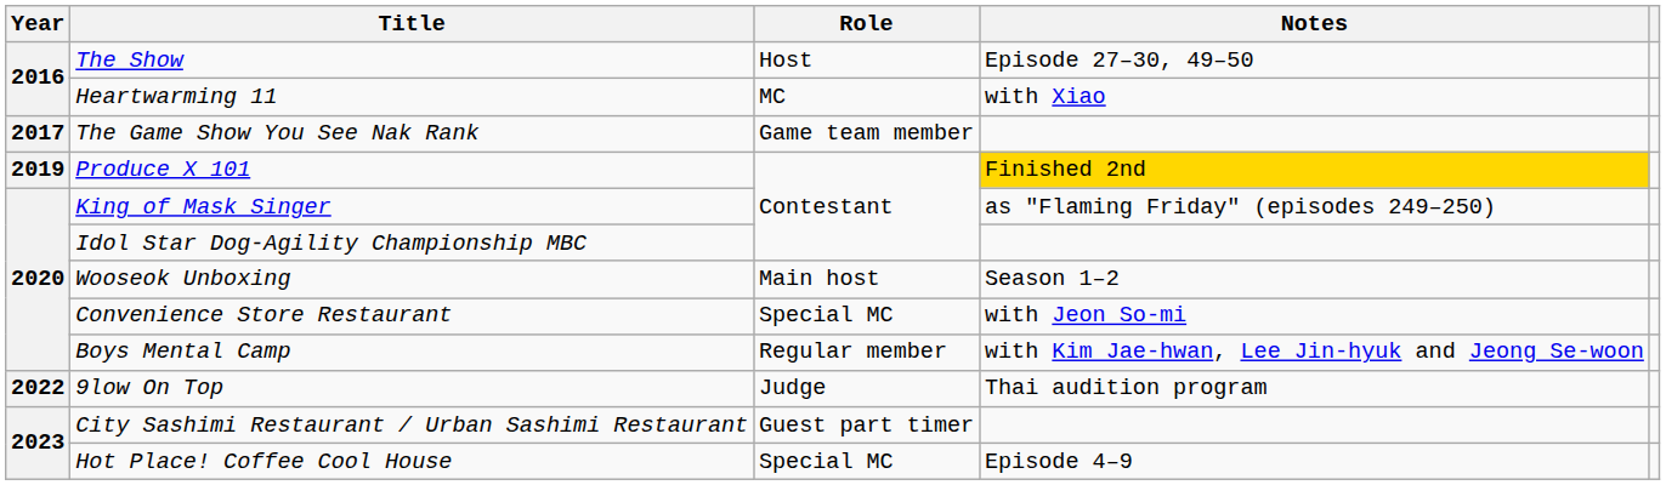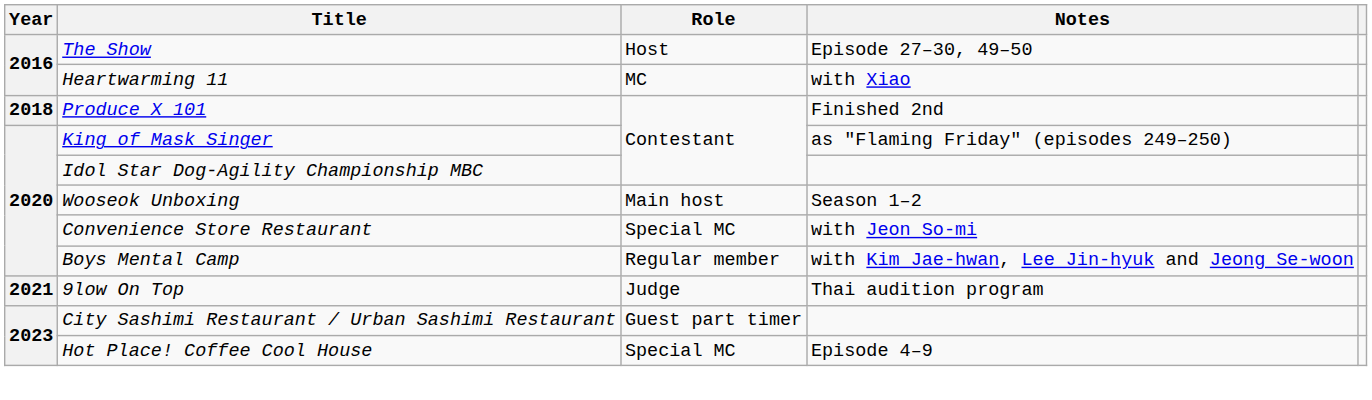 <table class="wikitable plainrowheaders">
 <tr>
 <th scope="col">Year</th>
 <th scope="col">Title</th>
 <th scope="col">Role</th>
 <th scope="col">Notes</th>
 <th scope="col" class="unsortable"></th>
 </tr>
 <tr>
 <th scope="row" rowspan="2">2016</th>
 <td><em><a href='#'>The Show</a></em></td>
 <td>Host</td>
 <td>Episode 27–30, 49–50</td>
 <td style="text-align:center"></td>
 </tr>
 <tr>
 <td><em>Heartwarming 11</em></td>
 <td>MC</td>
 <td>with <a href='#'>Xiao</a></td>
 <td style="text-align:center"></td>
 </tr>
 <tr>
-<th scope="row">2017</th>
-<td><em>The Game Show You See Nak Rank</em></td>
-<td>Game team member</td>
-<td></td>
-<td style="text-align:center"></td>
-</tr>
-<tr>
-<th scope="row">2019</th>
+<th scope="row">2018</th>
 <td><em><a href='#'>Produce X 101</a></em></td>
 <td rowspan="3">Contestant</td>
-<td style="background: gold;">Finished 2nd</td>
+<td>Finished 2nd</td>
 <td style="text-align:center"></td>
 </tr>
 <tr>
 <th scope="row" rowspan="5">2020</th>
 <td><em><a href='#'>King of Mask Singer</a></em></td>
 <td>as "Flaming Friday" (episodes 249–250)</td>
 <td style="text-align:center"></td>
 </tr>
 <tr>
 <td><em>Idol Star Dog-Agility Championship MBC</em></td>
 <td></td>
 <td style="text-align:center"></td>
 </tr>
 <tr>
 <td><em>Wooseok Unboxing</em></td>
 <td>Main host</td>
 <td>Season 1–2</td>
 <td style="text-align:center"></td>
 </tr>
 <tr>
 <td><em>Convenience Store Restaurant</em></td>
 <td>Special MC</td>
 <td>with <a href='#'>Jeon So-mi</a></td>
 <td style="text-align:center"></td>
 </tr>
 <tr>
 <td><em>Boys Mental Camp</em></td>
 <td>Regular member</td>
 <td>with <a href='#'>Kim Jae-hwan</a>, <a href='#'>Lee Jin-hyuk</a> and <a href='#'>Jeong Se-woon</a></td>
 <td style="text-align:center"></td>
 </tr>
 <tr>
-<th scope="row">2022</th>
+<th scope="row">2021</th>
 <td><em>9low On Top</em></td>
 <td>Judge</td>
 <td>Thai audition program</td>
 <td style="text-align:center"></td>
 </tr>
 <tr>
 <th scope="row" rowspan="2">2023</th>
 <td><em>City Sashimi Restaurant / Urban Sashimi Restaurant</em></td>
 <td>Guest part timer</td>
 <td></td>
 <td style="text-align:center"></td>
 </tr>
 <tr>
 <td><em>Hot Place! Coffee Cool House</em></td>
 <td>Special MC</td>
 <td>Episode 4–9</td>
 <td style="text-align:center"></td>
 </tr>
 </table>
